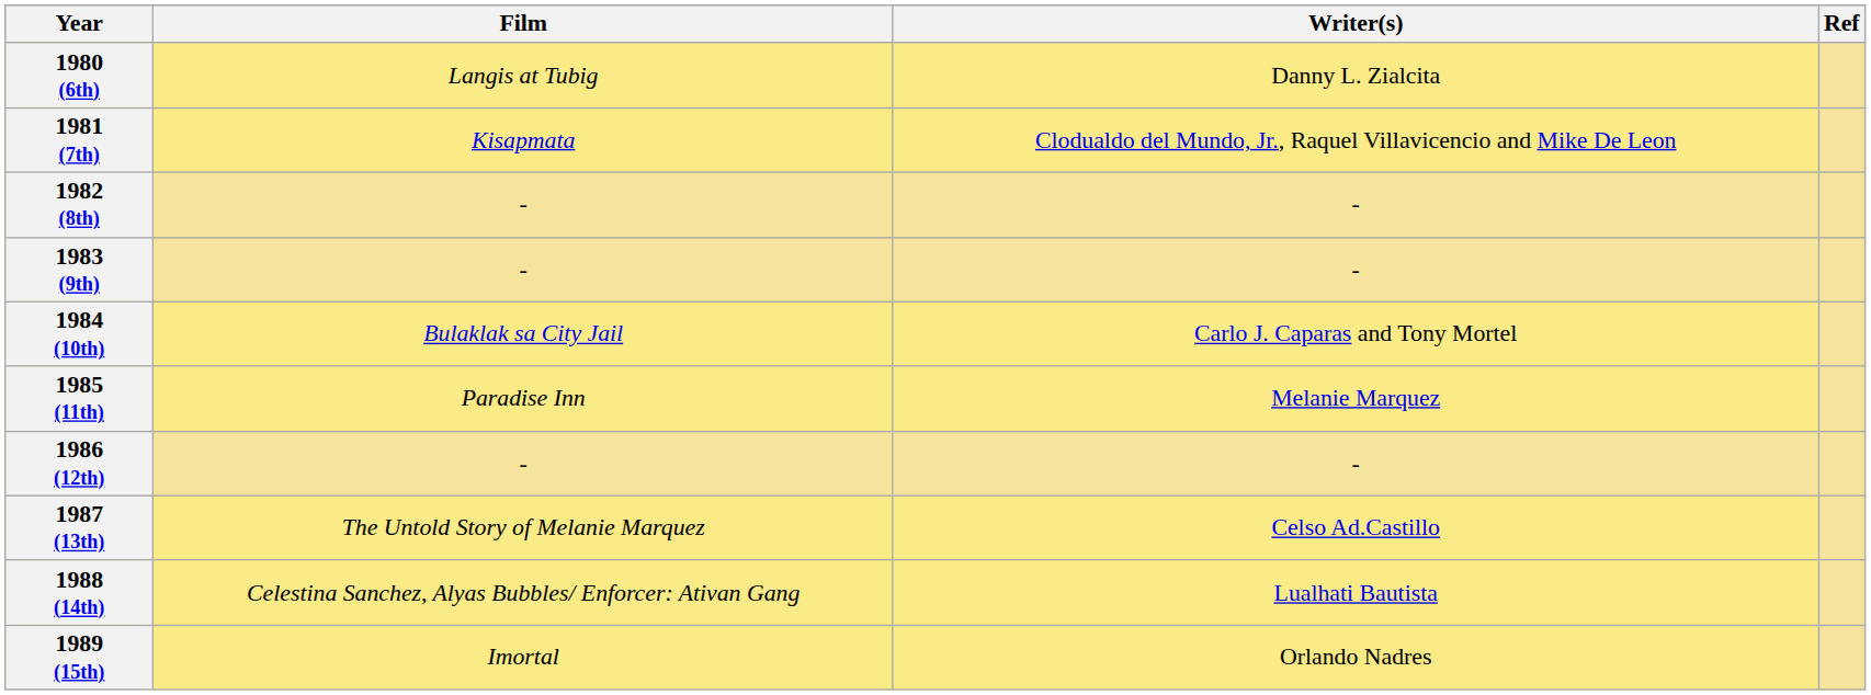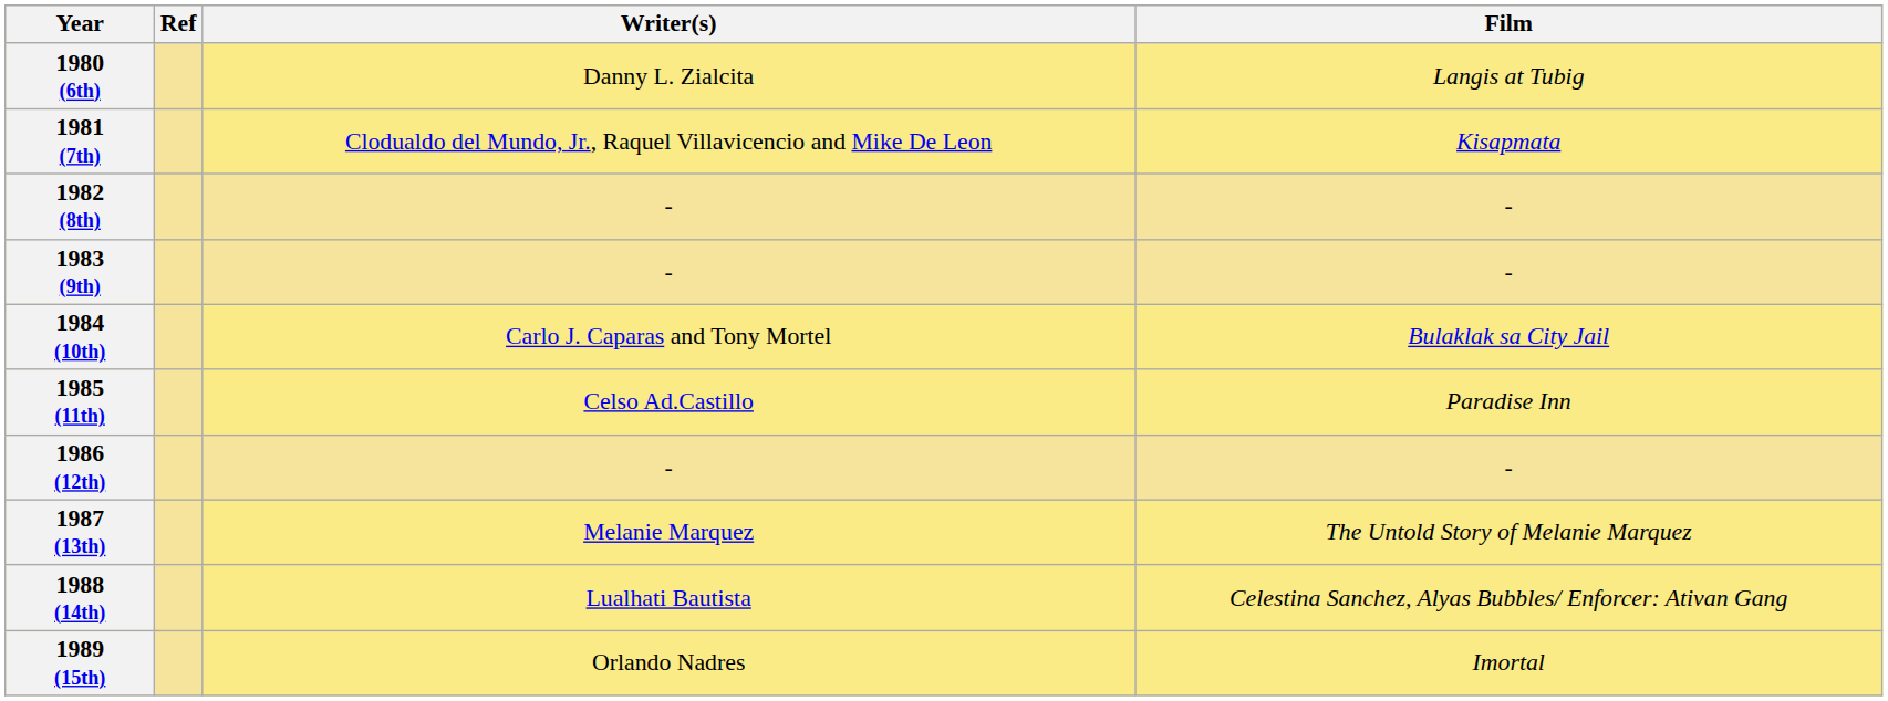 <table class="wikitable" rowspan=2 style="text-align: center; background: #f6e39c">
 <tr style="background:#bebebe;">
 <th scope="col" style="width:8%;">Year</th>
+<th scope="col" style="width:2%;">Ref</th>
+<th scope="col" style="width:50%;">Writer(s)</th>
 <th scope="col" style="width:40%;">Film</th>
-<th scope="col" style="width:50%;">Writer(s)</th>
-<th scope="col" style="width:2%;">Ref</th>
 </tr>
 <tr>
 <th scope="row" style="text-align:center">1980 <br><small><a href='#'>(6th)</a> </small></th>
+<td></td>
+<td style="background:#FAEB86">Danny L. Zialcita</td>
 <td style="background:#FAEB86"><em>Langis at Tubig</em></td>
-<td style="background:#FAEB86">Danny L. Zialcita</td>
-<td></td>
 </tr>
 <tr>
 <th scope="row" style="text-align:center">1981 <br><small><a href='#'>(7th)</a> </small></th>
+<td></td>
+<td style="background:#FAEB86"><a href='#'>Clodualdo del Mundo, Jr.</a>, Raquel Villavicencio and <a href='#'>Mike De Leon</a></td>
 <td style="background:#FAEB86"><em><a href='#'>Kisapmata</a></em></td>
-<td style="background:#FAEB86"><a href='#'>Clodualdo del Mundo, Jr.</a>, Raquel Villavicencio and <a href='#'>Mike De Leon</a></td>
-<td></td>
 </tr>
 <tr>
 <th scope="row" style="text-align:center">1982 <br><small><a href='#'>(8th)</a> </small></th>
+<td></td>
 <td>-</td>
 <td>-</td>
-<td></td>
 </tr>
 <tr>
 <th scope="row" style="text-align:center">1983 <br><small><a href='#'>(9th)</a> </small></th>
+<td></td>
 <td>-</td>
 <td>-</td>
-<td></td>
 </tr>
 <tr>
 <th scope="row" style="text-align:center">1984 <br><small><a href='#'>(10th)</a> </small></th>
+<td></td>
+<td style="background:#FAEB86"><a href='#'>Carlo J. Caparas</a> and Tony Mortel</td>
 <td style="background:#FAEB86"><em><a href='#'>Bulaklak sa City Jail</a></em></td>
-<td style="background:#FAEB86"><a href='#'>Carlo J. Caparas</a> and Tony Mortel</td>
-<td></td>
 </tr>
 <tr>
 <th scope="row" style="text-align:center">1985 <br><small><a href='#'>(11th)</a> </small></th>
+<td></td>
+<td style="background:#FAEB86"><a href='#'>Celso Ad.Castillo</a></td>
 <td style="background:#FAEB86"><em>Paradise Inn</em></td>
-<td style="background:#FAEB86"><a href='#'>Melanie Marquez</a></td>
-<td></td>
 </tr>
 <tr>
 <th scope="row" style="text-align:center">1986 <br><small><a href='#'>(12th)</a> </small></th>
+<td></td>
 <td>-</td>
 <td>-</td>
-<td></td>
 </tr>
 <tr>
 <th scope="row" style="text-align:center">1987 <br><small><a href='#'>(13th)</a> </small></th>
+<td></td>
+<td style="background:#FAEB86"><a href='#'>Melanie Marquez</a></td>
 <td style="background:#FAEB86"><em>The Untold Story of Melanie Marquez</em></td>
-<td style="background:#FAEB86"><a href='#'>Celso Ad.Castillo</a></td>
-<td></td>
 </tr>
 <tr>
 <th scope="row" style="text-align:center">1988 <br><small><a href='#'>(14th)</a> </small></th>
+<td></td>
+<td style="background:#FAEB86"><a href='#'>Lualhati Bautista</a></td>
 <td style="background:#FAEB86"><em>Celestina Sanchez, Alyas Bubbles/ Enforcer: Ativan Gang</em></td>
-<td style="background:#FAEB86"><a href='#'>Lualhati Bautista</a></td>
-<td></td>
 </tr>
 <tr>
 <th scope="row" style="text-align:center">1989 <br><small><a href='#'>(15th)</a> </small></th>
+<td></td>
+<td style="background:#FAEB86">Orlando Nadres</td>
 <td style="background:#FAEB86"><em>Imortal</em></td>
-<td style="background:#FAEB86">Orlando Nadres</td>
-<td></td>
 </tr>
 </table>
